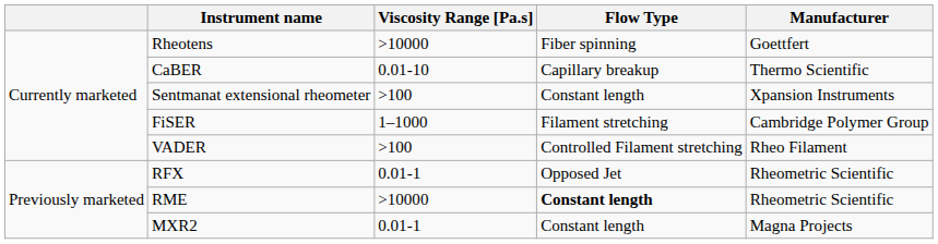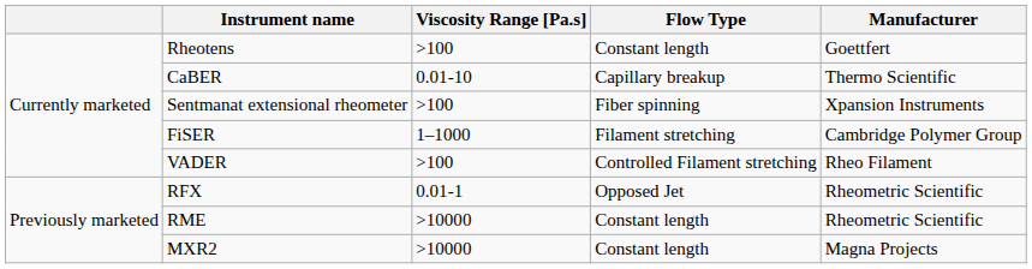 <table class="wikitable" border="1">
 <tr>
 <th></th>
 <th>Instrument name</th>
 <th>Viscosity Range [Pa.s]</th>
 <th>Flow Type</th>
 <th>Manufacturer</th>
 </tr>
 <tr>
 <td rowspan="5">Currently marketed</td>
 <td>Rheotens</td>
-<td>>10000</td>
-<td>Fiber spinning</td>
+<td>>100</td>
+<td>Constant length</td>
 <td>Goettfert</td>
 </tr>
 <tr>
 <td>CaBER</td>
 <td>0.01-10</td>
 <td>Capillary breakup</td>
 <td>Thermo Scientific</td>
 </tr>
 <tr>
 <td>Sentmanat extensional rheometer</td>
 <td>>100</td>
-<td>Constant length</td>
+<td>Fiber spinning</td>
 <td>Xpansion Instruments</td>
 </tr>
 <tr>
 <td>FiSER</td>
 <td>1–1000</td>
 <td>Filament stretching</td>
 <td>Cambridge Polymer Group</td>
 </tr>
 <tr>
 <td>VADER</td>
 <td>>100</td>
 <td>Controlled Filament stretching</td>
 <td>Rheo Filament</td>
 </tr>
 <tr>
 <td rowspan="3">Previously marketed</td>
 <td>RFX</td>
 <td>0.01-1</td>
 <td>Opposed Jet</td>
 <td>Rheometric Scientific</td>
 </tr>
 <tr>
 <td>RME</td>
 <td>>10000</td>
-<td><strong>Constant length</strong></td>
+<td>Constant length</td>
 <td>Rheometric Scientific</td>
 </tr>
 <tr>
 <td>MXR2</td>
-<td>0.01-1</td>
+<td>>10000</td>
 <td>Constant length</td>
 <td>Magna Projects</td>
 </tr>
 </table>
